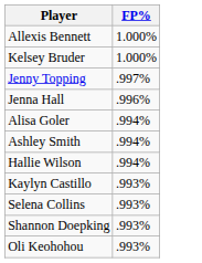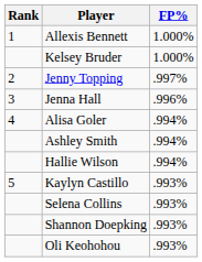 <table class="wikitable" style="float:left;">
 <tr style="white-space: nowrap;">
+<th>Rank</th>
 <th>Player</th>
 <th><a href='#'>FP%</a></th>
 </tr>
 <tr>
+<td>1</td>
 <td>Allexis Bennett</td>
 <td>1.000%</td>
 </tr>
 <tr>
+<td></td>
 <td>Kelsey Bruder</td>
 <td>1.000%</td>
 </tr>
 <tr>
+<td>2</td>
 <td><a href='#'>Jenny Topping</a></td>
 <td>.997%</td>
 </tr>
 <tr>
+<td>3</td>
 <td>Jenna Hall</td>
 <td>.996%</td>
 </tr>
 <tr>
+<td>4</td>
 <td>Alisa Goler</td>
 <td>.994%</td>
 </tr>
 <tr>
+<td></td>
 <td>Ashley Smith</td>
 <td>.994%</td>
 </tr>
 <tr>
+<td></td>
 <td>Hallie Wilson</td>
 <td>.994%</td>
 </tr>
 <tr>
+<td>5</td>
 <td>Kaylyn Castillo</td>
 <td>.993%</td>
 </tr>
 <tr>
+<td></td>
 <td>Selena Collins</td>
 <td>.993%</td>
 </tr>
 <tr>
+<td></td>
 <td>Shannon Doepking</td>
 <td>.993%</td>
 </tr>
 <tr>
+<td></td>
 <td>Oli Keohohou</td>
 <td>.993%</td>
 </tr>
 </table>
